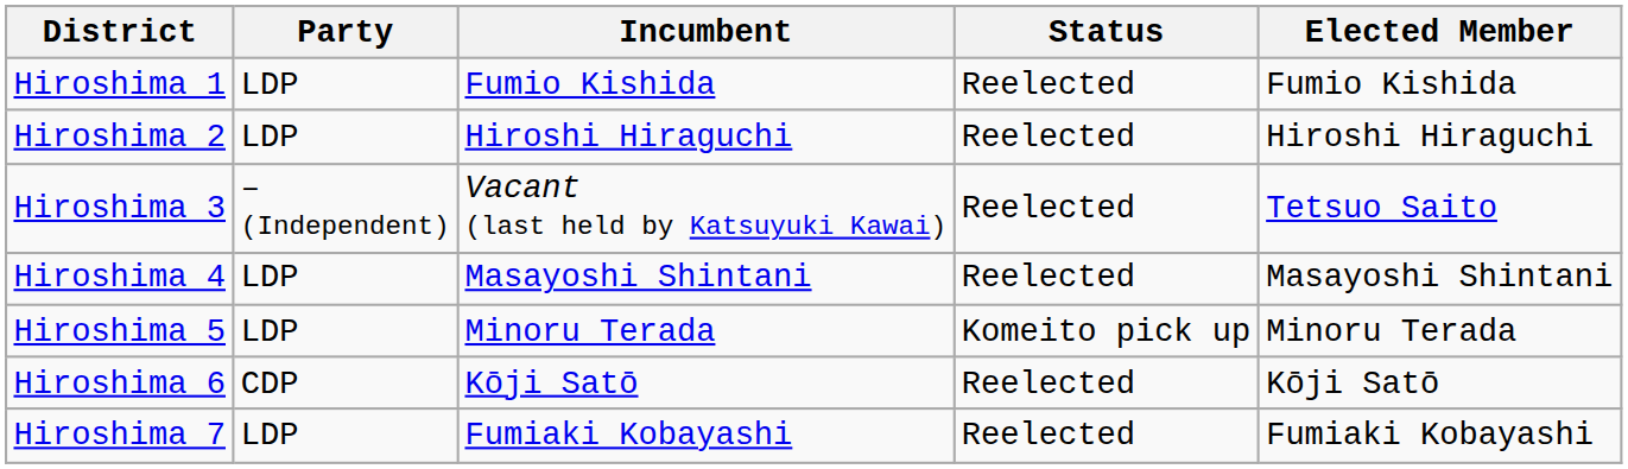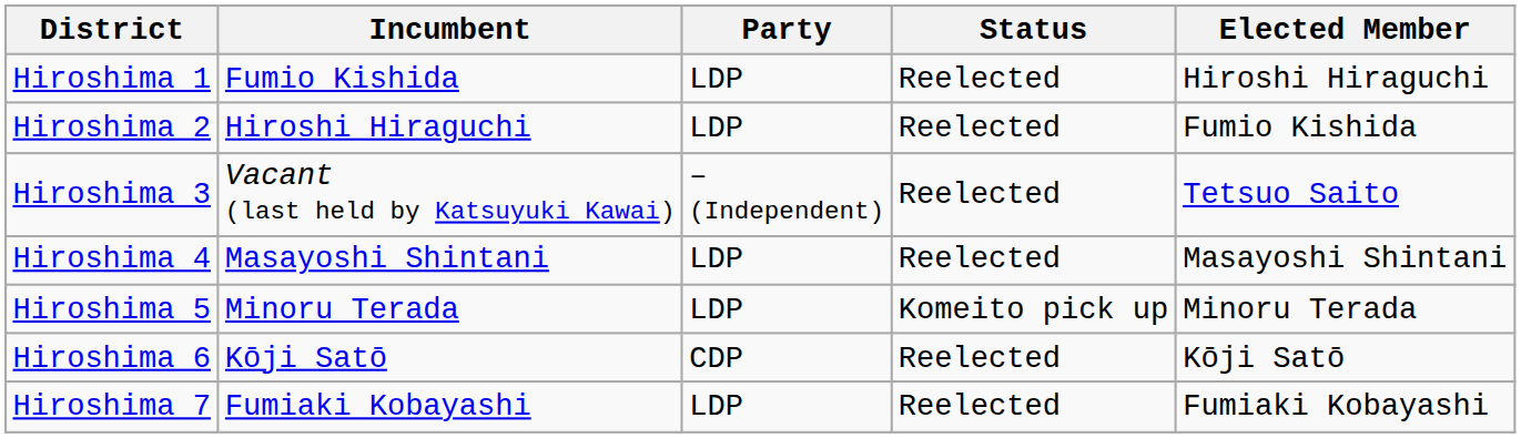 <table class="wikitable">
 <tr>
 <th>District</th>
+<th>Incumbent</th>
 <th>Party</th>
-<th>Incumbent</th>
 <th>Status</th>
 <th>Elected Member</th>
 </tr>
 <tr>
 <td><a href='#'>Hiroshima 1</a></td>
+<td><a href='#'>Fumio Kishida</a></td>
 <td>LDP</td>
-<td><a href='#'>Fumio Kishida</a></td>
+<td>Reelected</td>
+<td>Hiroshi Hiraguchi</td>
+</tr>
+<tr>
+<td><a href='#'>Hiroshima 2</a></td>
+<td><a href='#'>Hiroshi Hiraguchi</a></td>
+<td>LDP</td>
 <td>Reelected</td>
 <td>Fumio Kishida</td>
 </tr>
 <tr>
-<td><a href='#'>Hiroshima 2</a></td>
-<td>LDP</td>
-<td><a href='#'>Hiroshi Hiraguchi</a></td>
-<td>Reelected</td>
-<td>Hiroshi Hiraguchi</td>
-</tr>
-<tr>
 <td><a href='#'>Hiroshima 3</a></td>
+<td><em>Vacant</em><br><small>(last held by <a href='#'>Katsuyuki Kawai</a>)</small></td>
 <td>–<br><small>(Independent)</small></td>
-<td><em>Vacant</em><br><small>(last held by <a href='#'>Katsuyuki Kawai</a>)</small></td>
 <td>Reelected</td>
 <td><a href='#'>Tetsuo Saito</a></td>
 </tr>
 <tr>
 <td><a href='#'>Hiroshima 4</a></td>
+<td><a href='#'>Masayoshi Shintani</a></td>
 <td>LDP</td>
-<td><a href='#'>Masayoshi Shintani</a></td>
 <td>Reelected</td>
 <td>Masayoshi Shintani</td>
 </tr>
 <tr>
 <td><a href='#'>Hiroshima 5</a></td>
+<td><a href='#'>Minoru Terada</a></td>
 <td>LDP</td>
-<td><a href='#'>Minoru Terada</a></td>
 <td>Komeito pick up</td>
 <td>Minoru Terada</td>
 </tr>
 <tr>
 <td><a href='#'>Hiroshima 6</a></td>
+<td><a href='#'>Kōji Satō</a></td>
 <td>CDP</td>
-<td><a href='#'>Kōji Satō</a></td>
 <td>Reelected</td>
 <td>Kōji Satō</td>
 </tr>
 <tr>
 <td><a href='#'>Hiroshima 7</a></td>
+<td><a href='#'>Fumiaki Kobayashi</a></td>
 <td>LDP</td>
-<td><a href='#'>Fumiaki Kobayashi</a></td>
 <td>Reelected</td>
 <td>Fumiaki Kobayashi</td>
 </tr>
 </table>
